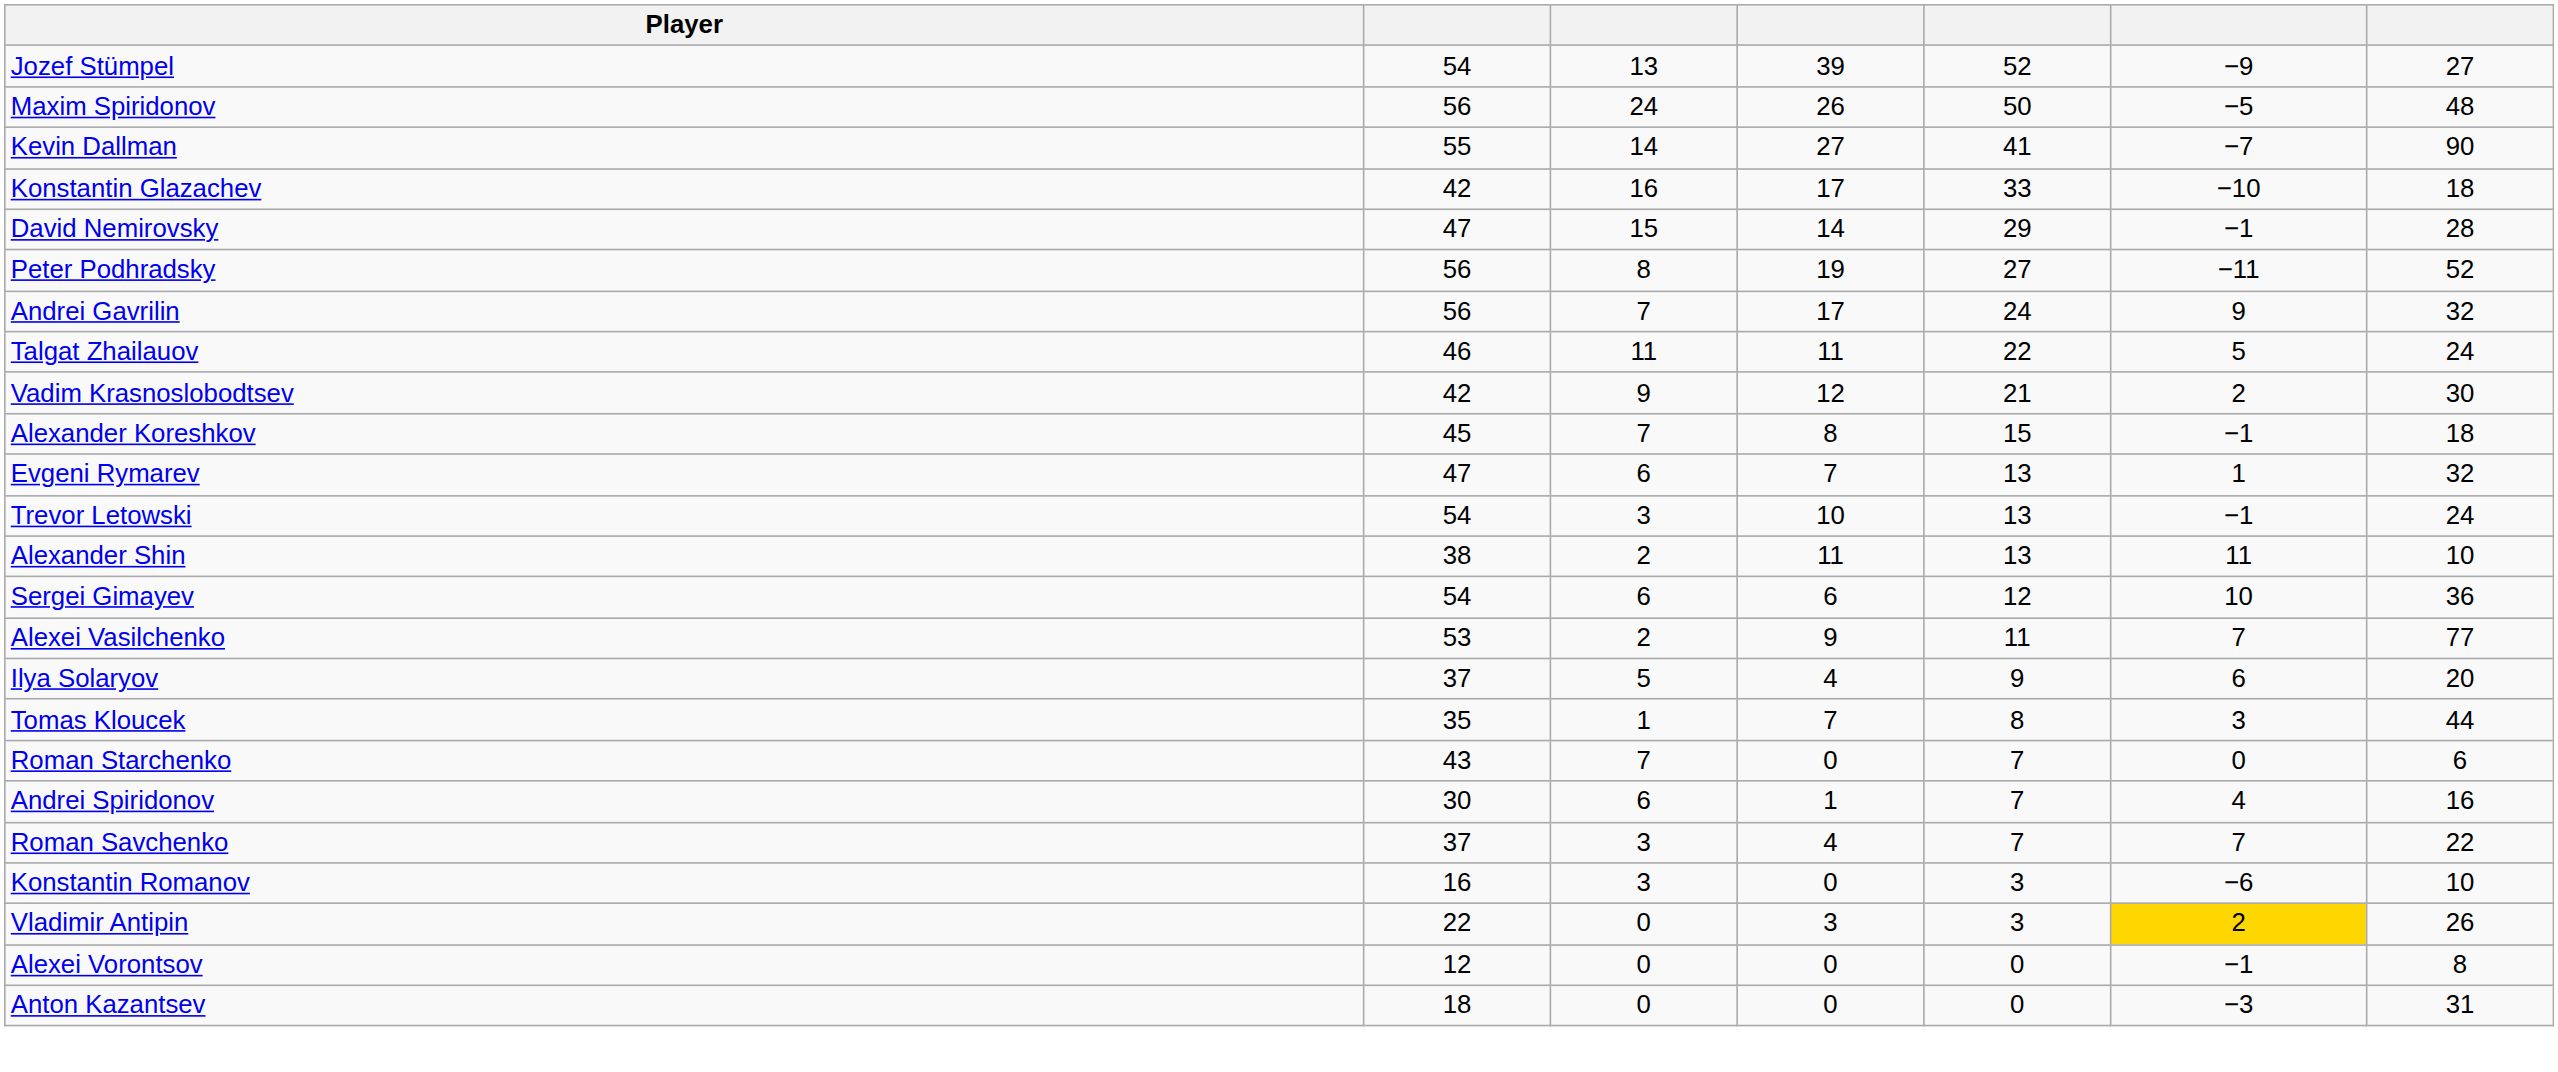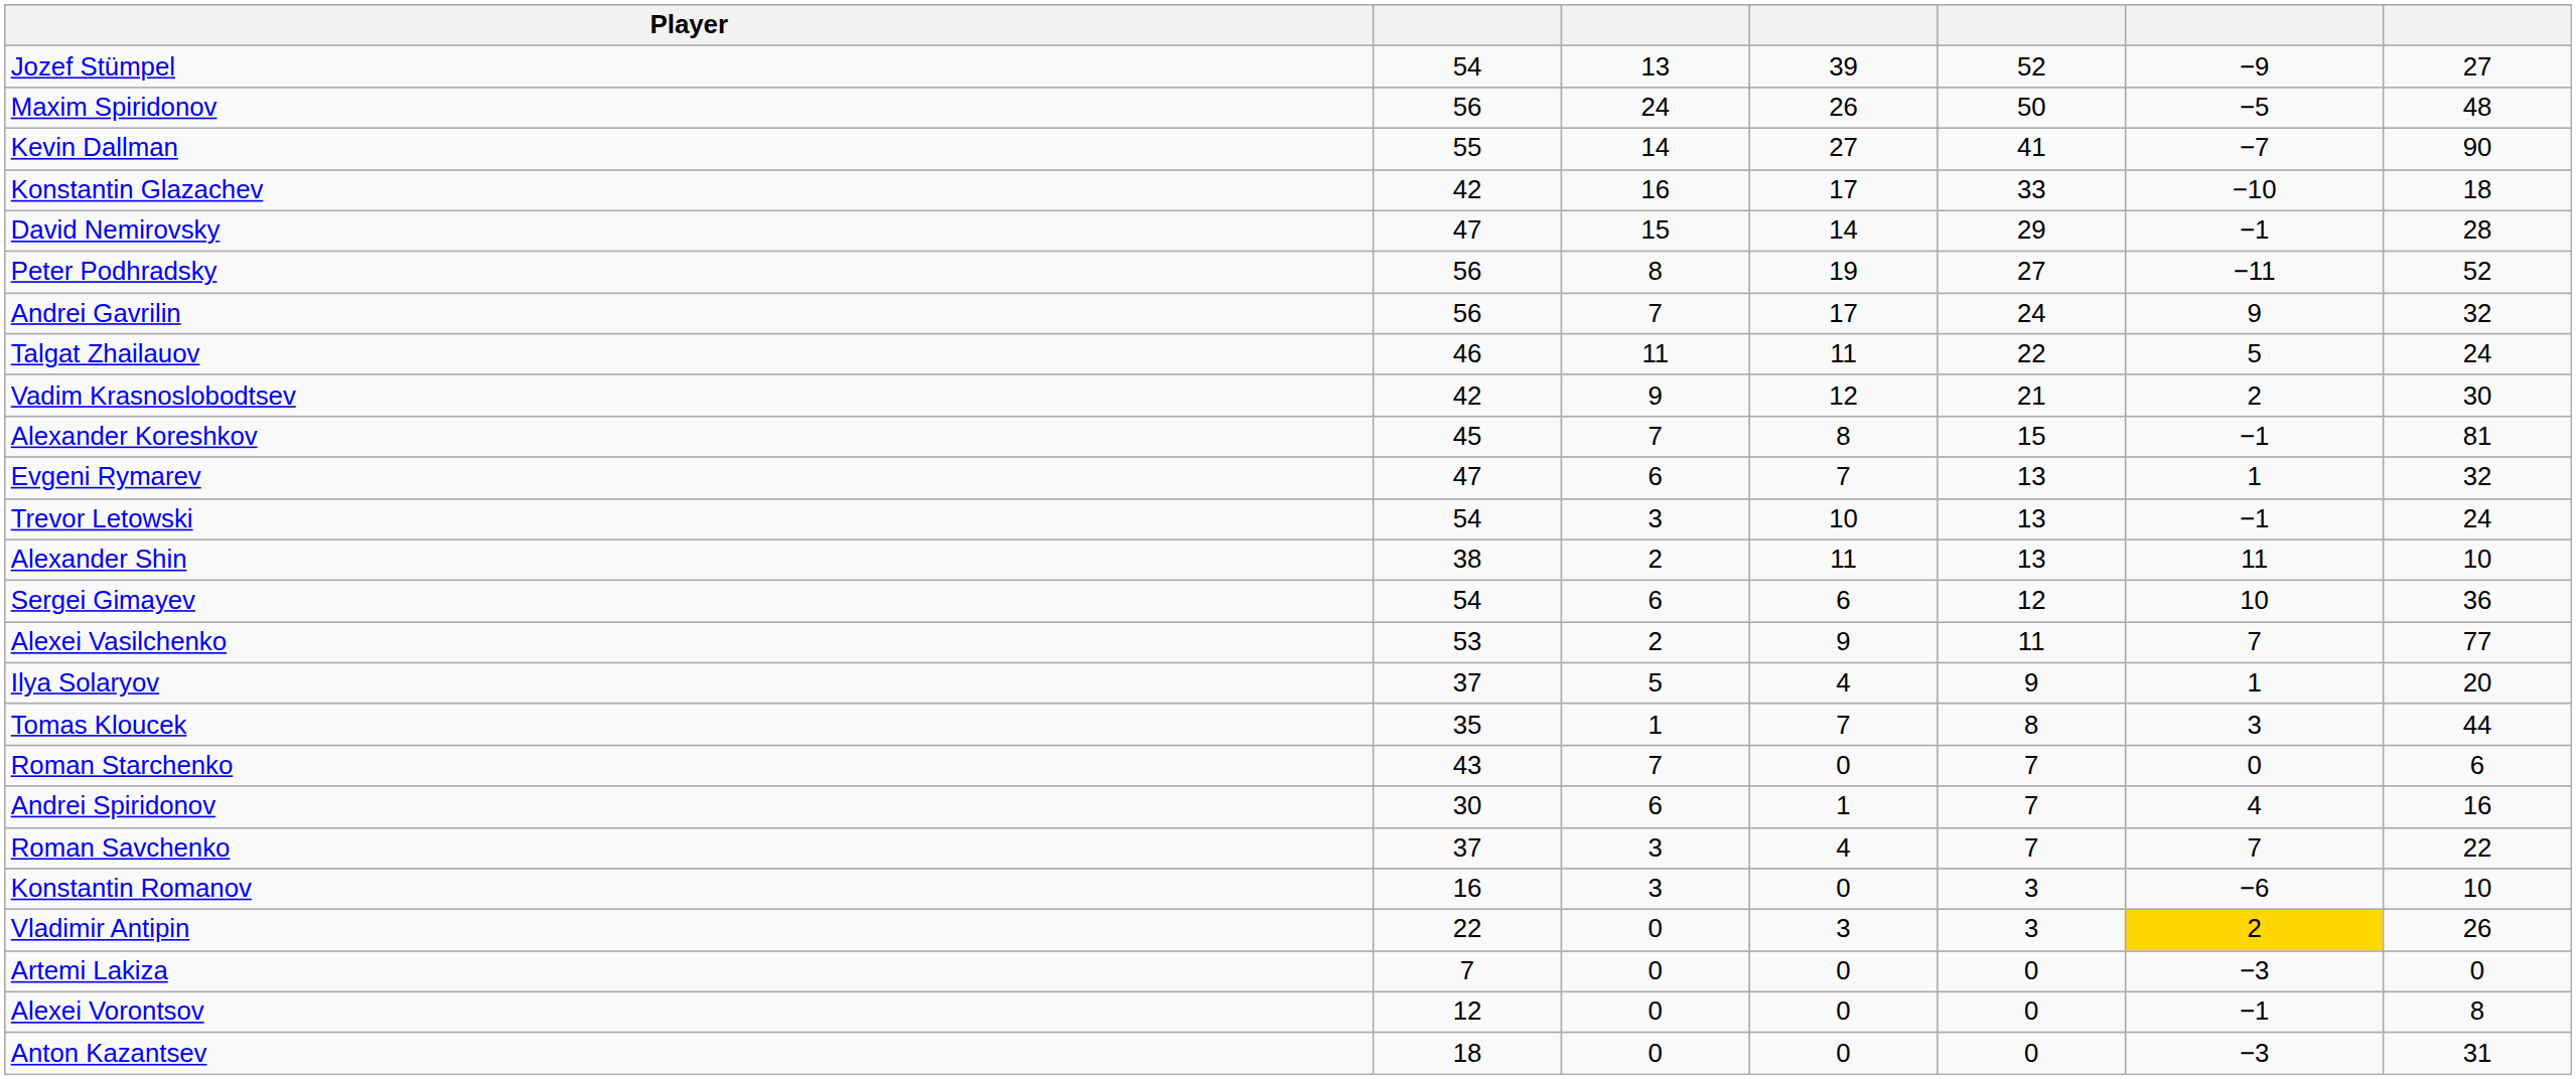 <table class="wikitable sortable" style="width:100%; text-align:center;">
 <tr align=center>
 <th>Player</th>
 <th></th>
 <th></th>
 <th></th>
 <th></th>
 <th data-sort-type="number"></th>
 <th></th>
 </tr>
 <tr align=center>
 <td align=left><a href='#'>Jozef Stümpel</a></td>
 <td>54</td>
 <td>13</td>
 <td>39</td>
 <td>52</td>
 <td>−9</td>
 <td>27</td>
 </tr>
 <tr align=center>
 <td align=left><a href='#'>Maxim Spiridonov</a></td>
 <td>56</td>
 <td>24</td>
 <td>26</td>
 <td>50</td>
 <td>−5</td>
 <td>48</td>
 </tr>
 <tr align=center>
 <td align=left><a href='#'>Kevin Dallman</a></td>
 <td>55</td>
 <td>14</td>
 <td>27</td>
 <td>41</td>
 <td>−7</td>
 <td>90</td>
 </tr>
 <tr align=center>
 <td align=left><a href='#'>Konstantin Glazachev</a></td>
 <td>42</td>
 <td>16</td>
 <td>17</td>
 <td>33</td>
 <td>−10</td>
 <td>18</td>
 </tr>
 <tr align=center>
 <td align=left><a href='#'>David Nemirovsky</a></td>
 <td>47</td>
 <td>15</td>
 <td>14</td>
 <td>29</td>
 <td>−1</td>
 <td>28</td>
 </tr>
 <tr align=center>
 <td align=left><a href='#'>Peter Podhradsky</a></td>
 <td>56</td>
 <td>8</td>
 <td>19</td>
 <td>27</td>
 <td>−11</td>
 <td>52</td>
 </tr>
 <tr align=center>
 <td align=left><a href='#'>Andrei Gavrilin</a></td>
 <td>56</td>
 <td>7</td>
 <td>17</td>
 <td>24</td>
 <td>9</td>
 <td>32</td>
 </tr>
 <tr align=center>
 <td align=left><a href='#'>Talgat Zhailauov</a></td>
 <td>46</td>
 <td>11</td>
 <td>11</td>
 <td>22</td>
 <td>5</td>
 <td>24</td>
 </tr>
 <tr align=center>
 <td align=left><a href='#'>Vadim Krasnoslobodtsev</a></td>
 <td>42</td>
 <td>9</td>
 <td>12</td>
 <td>21</td>
 <td>2</td>
 <td>30</td>
 </tr>
 <tr align=center>
 <td align=left><a href='#'>Alexander Koreshkov</a></td>
 <td>45</td>
 <td>7</td>
 <td>8</td>
 <td>15</td>
 <td>−1</td>
-<td>18</td>
+<td>81</td>
 </tr>
 <tr align=center>
 <td align=left><a href='#'>Evgeni Rymarev</a></td>
 <td>47</td>
 <td>6</td>
 <td>7</td>
 <td>13</td>
 <td>1</td>
 <td>32</td>
 </tr>
 <tr align=center>
 <td align=left><a href='#'>Trevor Letowski</a></td>
 <td>54</td>
 <td>3</td>
 <td>10</td>
 <td>13</td>
 <td>−1</td>
 <td>24</td>
 </tr>
 <tr align=center>
 <td align=left><a href='#'>Alexander Shin</a></td>
 <td>38</td>
 <td>2</td>
 <td>11</td>
 <td>13</td>
 <td>11</td>
 <td>10</td>
 </tr>
 <tr align=center>
 <td align=left><a href='#'>Sergei Gimayev</a></td>
 <td>54</td>
 <td>6</td>
 <td>6</td>
 <td>12</td>
 <td>10</td>
 <td>36</td>
 </tr>
 <tr align=center>
 <td align=left><a href='#'>Alexei Vasilchenko</a></td>
 <td>53</td>
 <td>2</td>
 <td>9</td>
 <td>11</td>
 <td>7</td>
 <td>77</td>
 </tr>
 <tr align=center>
 <td align=left><a href='#'>Ilya Solaryov</a></td>
 <td>37</td>
 <td>5</td>
 <td>4</td>
 <td>9</td>
-<td>6</td>
+<td>1</td>
 <td>20</td>
 </tr>
 <tr align=center>
 <td align=left><a href='#'>Tomas Kloucek</a></td>
 <td>35</td>
 <td>1</td>
 <td>7</td>
 <td>8</td>
 <td>3</td>
 <td>44</td>
 </tr>
 <tr align=center>
 <td align=left><a href='#'>Roman Starchenko</a></td>
 <td>43</td>
 <td>7</td>
 <td>0</td>
 <td>7</td>
 <td>0</td>
 <td>6</td>
 </tr>
 <tr align=center>
 <td align=left><a href='#'>Andrei Spiridonov</a></td>
 <td>30</td>
 <td>6</td>
 <td>1</td>
 <td>7</td>
 <td>4</td>
 <td>16</td>
 </tr>
 <tr align=center>
 <td align=left><a href='#'>Roman Savchenko</a></td>
 <td>37</td>
 <td>3</td>
 <td>4</td>
 <td>7</td>
 <td>7</td>
 <td>22</td>
 </tr>
 <tr align=center>
 <td align=left><a href='#'>Konstantin Romanov</a></td>
 <td>16</td>
 <td>3</td>
 <td>0</td>
 <td>3</td>
 <td>−6</td>
 <td>10</td>
 </tr>
 <tr align=center>
 <td align=left><a href='#'>Vladimir Antipin</a></td>
 <td>22</td>
 <td>0</td>
 <td>3</td>
 <td>3</td>
 <td style="background: gold;">2</td>
 <td>26</td>
 </tr>
 <tr align=center>
+<td align=left><a href='#'>Artemi Lakiza</a></td>
+<td>7</td>
+<td>0</td>
+<td>0</td>
+<td>0</td>
+<td>−3</td>
+<td>0</td>
+</tr>
+<tr align=center>
 <td align=left><a href='#'>Alexei Vorontsov</a></td>
 <td>12</td>
 <td>0</td>
 <td>0</td>
 <td>0</td>
 <td>−1</td>
 <td>8</td>
 </tr>
 <tr align=center>
 <td align=left><a href='#'>Anton Kazantsev</a></td>
 <td>18</td>
 <td>0</td>
 <td>0</td>
 <td>0</td>
 <td>−3</td>
 <td>31</td>
 </tr>
 </table>
